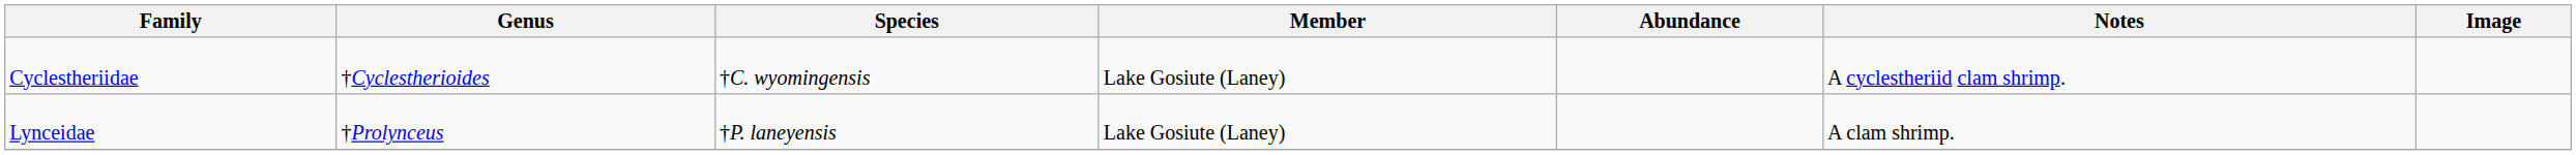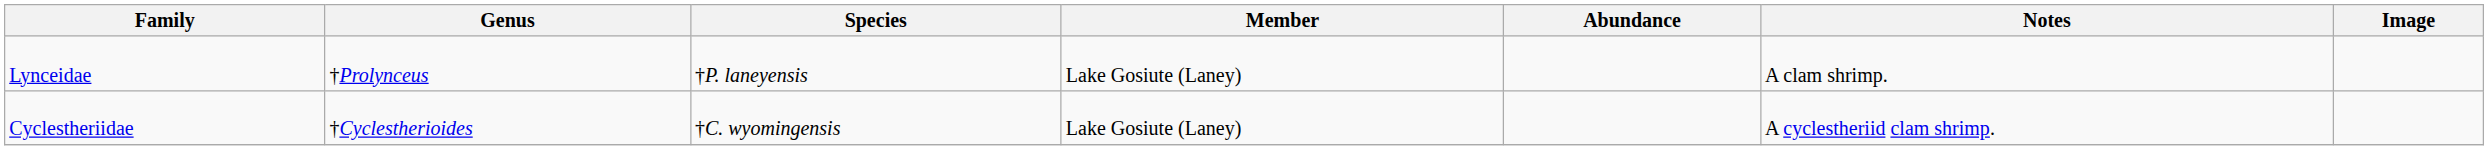 <table class="wikitable" style="margin:auto;width:100%;">
 <tr>
 <th>Family</th>
 <th>Genus</th>
 <th>Species</th>
 <th>Member</th>
 <th>Abundance</th>
 <th>Notes</th>
 <th>Image</th>
 </tr>
 <tr>
+<td><br><a href='#'>Lynceidae</a></td>
+<td><br>†<em><a href='#'>Prolynceus</a></em></td>
+<td><br>†<em>P. laneyensis</em></td>
+<td><br>Lake Gosiute (Laney)</td>
+<td></td>
+<td><br>A clam shrimp.</td>
+<td></td>
+</tr>
+<tr>
 <td><br><a href='#'>Cyclestheriidae</a></td>
 <td><br>†<em><a href='#'>Cyclestherioides</a></em></td>
 <td><br>†<em>C. wyomingensis</em></td>
 <td><br>Lake Gosiute (Laney)</td>
 <td></td>
 <td><br>A <a href='#'>cyclestheriid</a> <a href='#'>clam shrimp</a>.</td>
 <td></td>
 </tr>
 <tr>
-<td><br><a href='#'>Lynceidae</a></td>
-<td><br>†<em><a href='#'>Prolynceus</a></em></td>
-<td><br>†<em>P. laneyensis</em></td>
-<td><br>Lake Gosiute (Laney)</td>
-<td></td>
-<td><br>A clam shrimp.</td>
-<td></td>
-</tr>
-<tr>
 </tr>
 </table>
